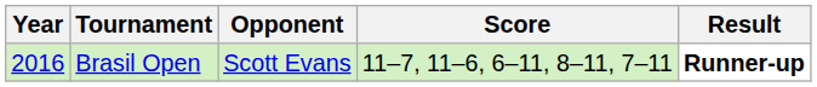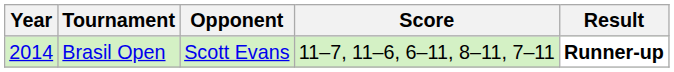 <table class="sortable wikitable" style="font-size: 95%;">
 <tr>
 <th>Year</th>
 <th>Tournament</th>
 <th>Opponent</th>
 <th>Score</th>
 <th>Result</th>
 </tr>
 <tr style="background:#D4F1C5">
-<td align="center"><a href='#'>2016</a></td>
+<td align="center"><a href='#'>2014</a></td>
 <td align="left"><a href='#'>Brasil Open</a></td>
 <td align="left"> <a href='#'>Scott Evans</a></td>
 <td align="left">11–7, 11–6, 6–11, 8–11, 7–11</td>
 <td style="text-align:left; background:white"> <strong>Runner-up</strong></td>
 </tr>
 </table>
